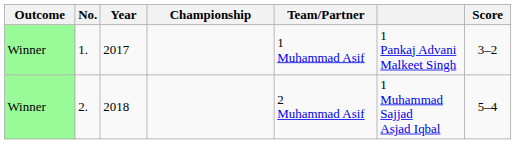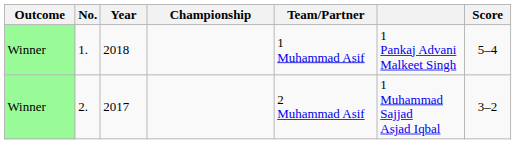 <table class="sortable wikitable">
 <tr>
 <th width="80">Outcome</th>
 <th width="20">No.</th>
 <th width="50">Year</th>
 <th width="150">Championship</th>
 <th width="120">Team/Partner</th>
 <th width="100"></th>
 <th width="50">Score</th>
 </tr>
 <tr>
 <td style="background:#98fb98;">Winner</td>
 <td>1.</td>
-<td>2017</td>
+<td>2018</td>
 <td></td>
 <td> 1<br><a href='#'>Muhammad Asif</a></td>
 <td> 1<br><a href='#'>Pankaj Advani</a><br><a href='#'>Malkeet Singh</a></td>
-<td align="center">3–2</td>
+<td align="center">5–4</td>
 </tr>
 <tr>
 <td style="background:#98fb98;">Winner</td>
 <td>2.</td>
-<td>2018</td>
+<td>2017</td>
 <td></td>
 <td> 2<br><a href='#'>Muhammad Asif</a></td>
 <td> 1<br><a href='#'>Muhammad Sajjad</a><br><a href='#'>Asjad Iqbal</a></td>
-<td align="center">5–4</td>
+<td align="center">3–2</td>
 </tr>
 </table>
